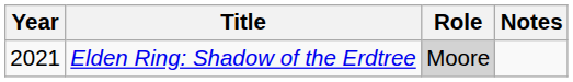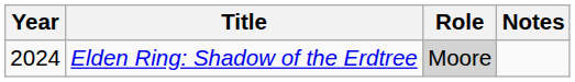 <table class="wikitable">
 <tr>
 <th>Year</th>
 <th>Title</th>
 <th>Role</th>
 <th>Notes</th>
 </tr>
 <tr>
-<td>2021</td>
+<td>2024</td>
 <td><em><a href='#'>Elden Ring: Shadow of the Erdtree</a></em></td>
 <td style="background: lightgrey;">Moore</td>
 <td></td>
 </tr>
 </table>
